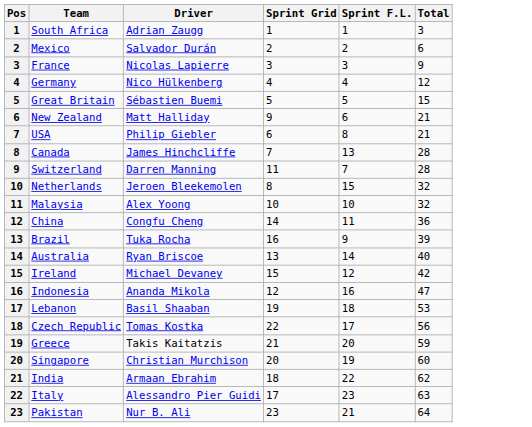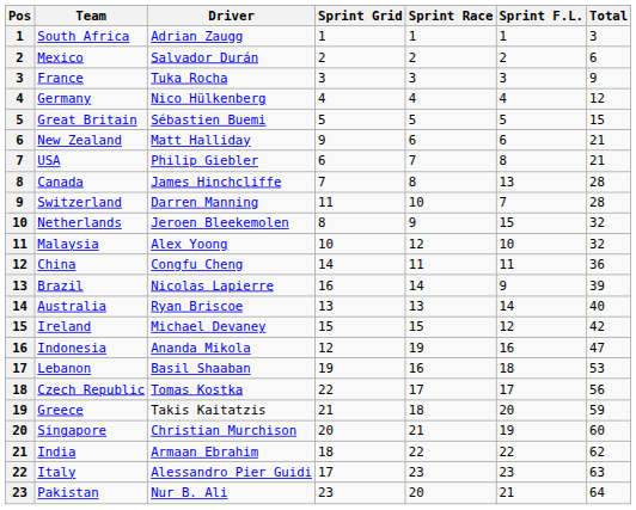 <table class="wikitable">
 <tr>
 <th>Pos</th>
 <th>Team</th>
 <th>Driver</th>
 <th>Sprint Grid</th>
+<th>Sprint Race</th>
 <th>Sprint F.L.</th>
 <th>Total</th>
 </tr>
 <tr>
 <th>1</th>
 <td> <a href='#'>South Africa</a></td>
 <td><a href='#'>Adrian Zaugg</a></td>
+<td>1</td>
 <td>1</td>
 <td>1</td>
 <td>3</td>
 </tr>
 <tr>
 <th>2</th>
 <td> <a href='#'>Mexico</a></td>
 <td><a href='#'>Salvador Durán</a></td>
 <td>2</td>
 <td>2</td>
+<td>2</td>
 <td>6</td>
 </tr>
 <tr>
 <th>3</th>
 <td> <a href='#'>France</a></td>
-<td><a href='#'>Nicolas Lapierre</a></td>
+<td><a href='#'>Tuka Rocha</a></td>
+<td>3</td>
 <td>3</td>
 <td>3</td>
 <td>9</td>
 </tr>
 <tr>
 <th>4</th>
 <td> <a href='#'>Germany</a></td>
 <td><a href='#'>Nico Hülkenberg</a></td>
 <td>4</td>
 <td>4</td>
+<td>4</td>
 <td>12</td>
 </tr>
 <tr>
 <th>5</th>
 <td> <a href='#'>Great Britain</a></td>
 <td><a href='#'>Sébastien Buemi</a></td>
+<td>5</td>
 <td>5</td>
 <td>5</td>
 <td>15</td>
 </tr>
 <tr>
 <th>6</th>
 <td> <a href='#'>New Zealand</a></td>
 <td><a href='#'>Matt Halliday</a></td>
 <td>9</td>
 <td>6</td>
+<td>6</td>
 <td>21</td>
 </tr>
 <tr>
 <th>7</th>
 <td> <a href='#'>USA</a></td>
 <td><a href='#'>Philip Giebler</a></td>
 <td>6</td>
+<td>7</td>
 <td>8</td>
 <td>21</td>
 </tr>
 <tr>
 <th>8</th>
 <td> <a href='#'>Canada</a></td>
 <td><a href='#'>James Hinchcliffe</a></td>
 <td>7</td>
+<td>8</td>
 <td>13</td>
 <td>28</td>
 </tr>
 <tr>
 <th>9</th>
 <td> <a href='#'>Switzerland</a></td>
 <td><a href='#'>Darren Manning</a></td>
 <td>11</td>
+<td>10</td>
 <td>7</td>
 <td>28</td>
 </tr>
 <tr>
 <th>10</th>
 <td> <a href='#'>Netherlands</a></td>
 <td><a href='#'>Jeroen Bleekemolen</a></td>
 <td>8</td>
+<td>9</td>
 <td>15</td>
 <td>32</td>
 </tr>
 <tr>
 <th>11</th>
 <td> <a href='#'>Malaysia</a></td>
 <td><a href='#'>Alex Yoong</a></td>
 <td>10</td>
+<td>12</td>
 <td>10</td>
 <td>32</td>
 </tr>
 <tr>
 <th>12</th>
 <td> <a href='#'>China</a></td>
 <td><a href='#'>Congfu Cheng</a></td>
 <td>14</td>
 <td>11</td>
+<td>11</td>
 <td>36</td>
 </tr>
 <tr>
 <th>13</th>
 <td> <a href='#'>Brazil</a></td>
-<td><a href='#'>Tuka Rocha</a></td>
+<td><a href='#'>Nicolas Lapierre</a></td>
 <td>16</td>
+<td>14</td>
 <td>9</td>
 <td>39</td>
 </tr>
 <tr>
 <th>14</th>
 <td> <a href='#'>Australia</a></td>
 <td><a href='#'>Ryan Briscoe</a></td>
+<td>13</td>
 <td>13</td>
 <td>14</td>
 <td>40</td>
 </tr>
 <tr>
 <th>15</th>
 <td> <a href='#'>Ireland</a></td>
 <td><a href='#'>Michael Devaney</a></td>
 <td>15</td>
+<td>15</td>
 <td>12</td>
 <td>42</td>
 </tr>
 <tr>
 <th>16</th>
 <td> <a href='#'>Indonesia</a></td>
 <td><a href='#'>Ananda Mikola</a></td>
 <td>12</td>
+<td>19</td>
 <td>16</td>
 <td>47</td>
 </tr>
 <tr>
 <th>17</th>
 <td> <a href='#'>Lebanon</a></td>
 <td><a href='#'>Basil Shaaban</a></td>
 <td>19</td>
+<td>16</td>
 <td>18</td>
 <td>53</td>
 </tr>
 <tr>
 <th>18</th>
 <td> <a href='#'>Czech Republic</a></td>
 <td><a href='#'>Tomas Kostka</a></td>
 <td>22</td>
 <td>17</td>
+<td>17</td>
 <td>56</td>
 </tr>
 <tr>
 <th>19</th>
 <td> <a href='#'>Greece</a></td>
 <td>Takis Kaitatzis</td>
 <td>21</td>
+<td>18</td>
 <td>20</td>
 <td>59</td>
 </tr>
 <tr>
 <th>20</th>
 <td> <a href='#'>Singapore</a></td>
 <td><a href='#'>Christian Murchison</a></td>
 <td>20</td>
+<td>21</td>
 <td>19</td>
 <td>60</td>
 </tr>
 <tr>
 <th>21</th>
 <td> <a href='#'>India</a></td>
 <td><a href='#'>Armaan Ebrahim</a></td>
 <td>18</td>
 <td>22</td>
+<td>22</td>
 <td>62</td>
 </tr>
 <tr>
 <th>22</th>
 <td> <a href='#'>Italy</a></td>
 <td><a href='#'>Alessandro Pier Guidi</a></td>
 <td>17</td>
 <td>23</td>
+<td>23</td>
 <td>63</td>
 </tr>
 <tr>
 <th>23</th>
 <td> <a href='#'>Pakistan</a></td>
 <td><a href='#'>Nur B. Ali</a></td>
 <td>23</td>
+<td>20</td>
 <td>21</td>
 <td>64</td>
 </tr>
 </table>
